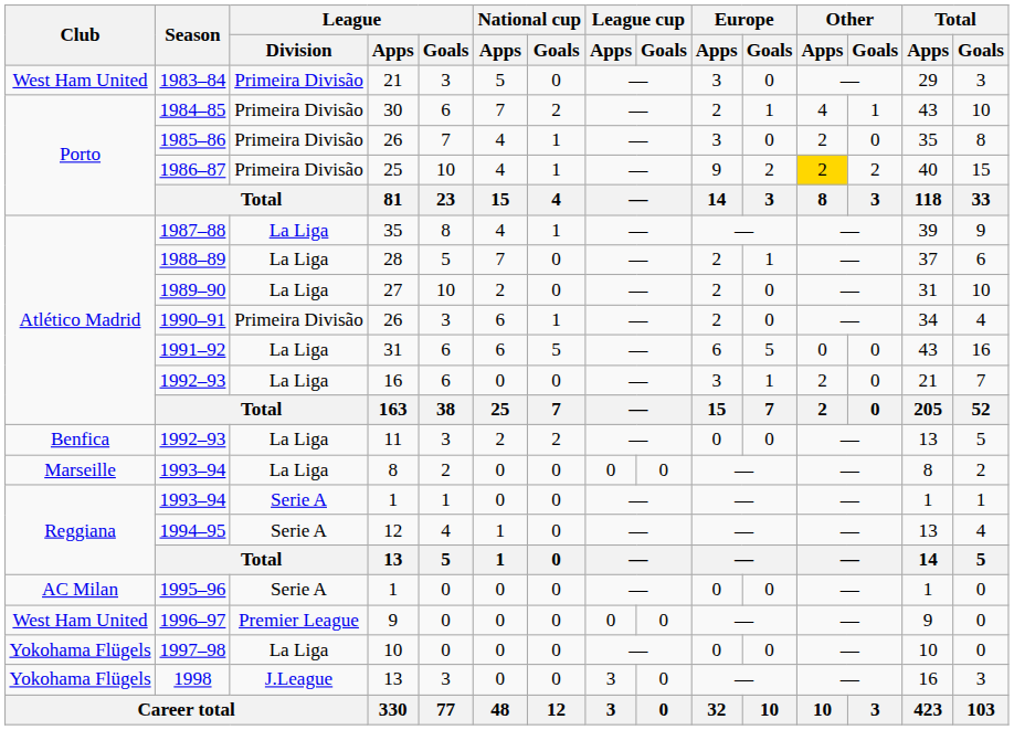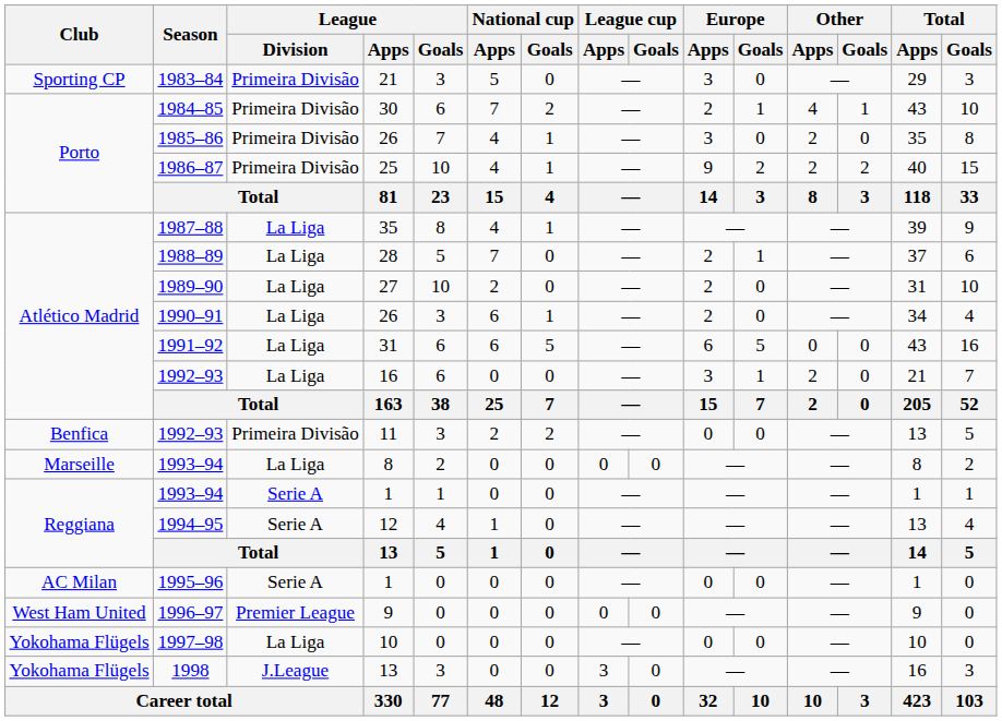 <table class="wikitable" style="text-align:center">
 <tr>
 <th rowspan="2">Club</th>
 <th rowspan="2">Season</th>
 <th colspan="3">League</th>
 <th colspan="2">National cup</th>
 <th colspan="2">League cup</th>
 <th colspan="2">Europe</th>
 <th colspan="2">Other</th>
 <th colspan="2">Total</th>
 </tr>
 <tr>
 <th>Division</th>
 <th>Apps</th>
 <th>Goals</th>
 <th>Apps</th>
 <th>Goals</th>
 <th>Apps</th>
 <th>Goals</th>
 <th>Apps</th>
 <th>Goals</th>
 <th>Apps</th>
 <th>Goals</th>
 <th>Apps</th>
 <th>Goals</th>
 </tr>
 <tr>
-<td><a href='#'>West Ham United</a></td>
+<td><a href='#'>Sporting CP</a></td>
 <td><a href='#'>1983–84</a></td>
 <td><a href='#'>Primeira Divisão</a></td>
 <td>21</td>
 <td>3</td>
 <td>5</td>
 <td>0</td>
 <td colspan="2">—</td>
 <td>3</td>
 <td>0</td>
 <td colspan="2">—</td>
 <td>29</td>
 <td>3</td>
 </tr>
 <tr>
 <td rowspan="4"><a href='#'>Porto</a></td>
 <td><a href='#'>1984–85</a></td>
 <td>Primeira Divisão</td>
 <td>30</td>
 <td>6</td>
 <td>7</td>
 <td>2</td>
 <td colspan="2">—</td>
 <td>2</td>
 <td>1</td>
 <td>4</td>
 <td>1</td>
 <td>43</td>
 <td>10</td>
 </tr>
 <tr>
 <td><a href='#'>1985–86</a></td>
 <td>Primeira Divisão</td>
 <td>26</td>
 <td>7</td>
 <td>4</td>
 <td>1</td>
 <td colspan="2">—</td>
 <td>3</td>
 <td>0</td>
 <td>2</td>
 <td>0</td>
 <td>35</td>
 <td>8</td>
 </tr>
 <tr>
 <td><a href='#'>1986–87</a></td>
 <td>Primeira Divisão</td>
 <td>25</td>
 <td>10</td>
 <td>4</td>
 <td>1</td>
 <td colspan="2">—</td>
 <td>9</td>
 <td>2</td>
-<td style="background: gold;">2</td>
+<td>2</td>
 <td>2</td>
 <td>40</td>
 <td>15</td>
 </tr>
 <tr>
 <th colspan="2">Total</th>
 <th>81</th>
 <th>23</th>
 <th>15</th>
 <th>4</th>
 <th colspan="2">—</th>
 <th>14</th>
 <th>3</th>
 <th>8</th>
 <th>3</th>
 <th>118</th>
 <th>33</th>
 </tr>
 <tr>
 <td rowspan="7"><a href='#'>Atlético Madrid</a></td>
 <td><a href='#'>1987–88</a></td>
 <td><a href='#'>La Liga</a></td>
 <td>35</td>
 <td>8</td>
 <td>4</td>
 <td>1</td>
 <td colspan="2">—</td>
 <td colspan="2">—</td>
 <td colspan="2">—</td>
 <td>39</td>
 <td>9</td>
 </tr>
 <tr>
 <td><a href='#'>1988–89</a></td>
 <td>La Liga</td>
 <td>28</td>
 <td>5</td>
 <td>7</td>
 <td>0</td>
 <td colspan="2">—</td>
 <td>2</td>
 <td>1</td>
 <td colspan="2">—</td>
 <td>37</td>
 <td>6</td>
 </tr>
 <tr>
 <td><a href='#'>1989–90</a></td>
 <td>La Liga</td>
 <td>27</td>
 <td>10</td>
 <td>2</td>
 <td>0</td>
 <td colspan="2">—</td>
 <td>2</td>
 <td>0</td>
 <td colspan="2">—</td>
 <td>31</td>
 <td>10</td>
 </tr>
 <tr>
 <td><a href='#'>1990–91</a></td>
-<td>Primeira Divisão</td>
+<td>La Liga</td>
 <td>26</td>
 <td>3</td>
 <td>6</td>
 <td>1</td>
 <td colspan="2">—</td>
 <td>2</td>
 <td>0</td>
 <td colspan="2">—</td>
 <td>34</td>
 <td>4</td>
 </tr>
 <tr>
 <td><a href='#'>1991–92</a></td>
 <td>La Liga</td>
 <td>31</td>
 <td>6</td>
 <td>6</td>
 <td>5</td>
 <td colspan="2">—</td>
 <td>6</td>
 <td>5</td>
 <td>0</td>
 <td>0</td>
 <td>43</td>
 <td>16</td>
 </tr>
 <tr>
 <td><a href='#'>1992–93</a></td>
 <td>La Liga</td>
 <td>16</td>
 <td>6</td>
 <td>0</td>
 <td>0</td>
 <td colspan="2">—</td>
 <td>3</td>
 <td>1</td>
 <td>2</td>
 <td>0</td>
 <td>21</td>
 <td>7</td>
 </tr>
 <tr>
 <th colspan="2">Total</th>
 <th>163</th>
 <th>38</th>
 <th>25</th>
 <th>7</th>
 <th colspan="2">—</th>
 <th>15</th>
 <th>7</th>
 <th>2</th>
 <th>0</th>
 <th>205</th>
 <th>52</th>
 </tr>
 <tr>
 <td><a href='#'>Benfica</a></td>
 <td><a href='#'>1992–93</a></td>
-<td>La Liga</td>
+<td>Primeira Divisão</td>
 <td>11</td>
 <td>3</td>
 <td>2</td>
 <td>2</td>
 <td colspan="2">—</td>
 <td>0</td>
 <td>0</td>
 <td colspan="2">—</td>
 <td>13</td>
 <td>5</td>
 </tr>
 <tr>
 <td><a href='#'>Marseille</a></td>
 <td><a href='#'>1993–94</a></td>
 <td>La Liga</td>
 <td>8</td>
 <td>2</td>
 <td>0</td>
 <td>0</td>
 <td>0</td>
 <td>0</td>
 <td colspan="2">—</td>
 <td colspan="2">—</td>
 <td>8</td>
 <td>2</td>
 </tr>
 <tr>
 <td rowspan="3"><a href='#'>Reggiana</a></td>
 <td><a href='#'>1993–94</a></td>
 <td><a href='#'>Serie A</a></td>
 <td>1</td>
 <td>1</td>
 <td>0</td>
 <td>0</td>
 <td colspan="2">—</td>
 <td colspan="2">—</td>
 <td colspan="2">—</td>
 <td>1</td>
 <td>1</td>
 </tr>
 <tr>
 <td><a href='#'>1994–95</a></td>
 <td>Serie A</td>
 <td>12</td>
 <td>4</td>
 <td>1</td>
 <td>0</td>
 <td colspan="2">—</td>
 <td colspan="2">—</td>
 <td colspan="2">—</td>
 <td>13</td>
 <td>4</td>
 </tr>
 <tr>
 <th colspan="2">Total</th>
 <th>13</th>
 <th>5</th>
 <th>1</th>
 <th>0</th>
 <th colspan="2">—</th>
 <th colspan="2">—</th>
 <th colspan="2">—</th>
 <th>14</th>
 <th>5</th>
 </tr>
 <tr>
 <td><a href='#'>AC Milan</a></td>
 <td><a href='#'>1995–96</a></td>
 <td>Serie A</td>
 <td>1</td>
 <td>0</td>
 <td>0</td>
 <td>0</td>
 <td colspan="2">—</td>
 <td>0</td>
 <td>0</td>
 <td colspan="2">—</td>
 <td>1</td>
 <td>0</td>
 </tr>
 <tr>
 <td><a href='#'>West Ham United</a></td>
 <td><a href='#'>1996–97</a></td>
 <td><a href='#'>Premier League</a></td>
 <td>9</td>
 <td>0</td>
 <td>0</td>
 <td>0</td>
 <td>0</td>
 <td>0</td>
 <td colspan="2">—</td>
 <td colspan="2">—</td>
 <td>9</td>
 <td>0</td>
 </tr>
 <tr>
 <td><a href='#'>Yokohama Flügels</a></td>
 <td><a href='#'>1997–98</a></td>
 <td>La Liga</td>
 <td>10</td>
 <td>0</td>
 <td>0</td>
 <td>0</td>
 <td colspan="2">—</td>
 <td>0</td>
 <td>0</td>
 <td colspan="2">—</td>
 <td>10</td>
 <td>0</td>
 </tr>
 <tr>
 <td><a href='#'>Yokohama Flügels</a></td>
 <td><a href='#'>1998</a></td>
 <td><a href='#'>J.League</a></td>
 <td>13</td>
 <td>3</td>
 <td>0</td>
 <td>0</td>
 <td>3</td>
 <td>0</td>
 <td colspan="2">—</td>
 <td colspan="2">—</td>
 <td>16</td>
 <td>3</td>
 </tr>
 <tr>
 <th colspan="3">Career total</th>
 <th>330</th>
 <th>77</th>
 <th>48</th>
 <th>12</th>
 <th>3</th>
 <th>0</th>
 <th>32</th>
 <th>10</th>
 <th>10</th>
 <th>3</th>
 <th>423</th>
 <th>103</th>
 </tr>
 </table>
